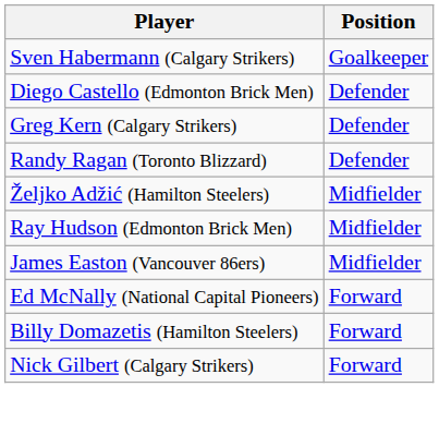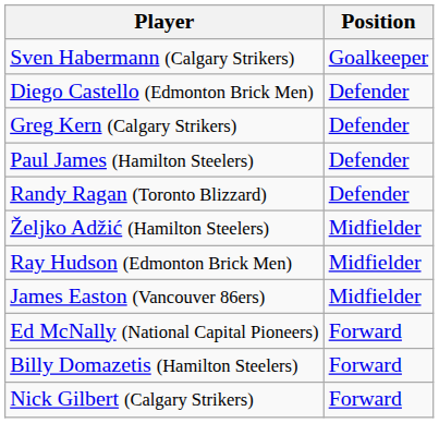 <table class="wikitable">
 <tr>
 <th>Player</th>
 <th>Position</th>
 </tr>
 <tr>
 <td>  <a href='#'>Sven Habermann</a> <small>(Calgary Strikers)</small></td>
 <td><a href='#'>Goalkeeper</a></td>
 </tr>
 <tr>
 <td>  <a href='#'>Diego Castello</a> <small>(Edmonton Brick Men)</small></td>
 <td><a href='#'>Defender</a></td>
 </tr>
 <tr>
 <td>  <a href='#'>Greg Kern</a> <small>(Calgary Strikers)</small></td>
+<td><a href='#'>Defender</a></td>
+</tr>
+<tr>
+<td>  <a href='#'>Paul James</a> <small>(Hamilton Steelers)</small></td>
 <td><a href='#'>Defender</a></td>
 </tr>
 <tr>
 <td>  <a href='#'>Randy Ragan</a> <small>(Toronto Blizzard)</small></td>
 <td><a href='#'>Defender</a></td>
 </tr>
 <tr>
 <td>  <a href='#'>Željko Adžić</a> <small>(Hamilton Steelers)</small></td>
 <td><a href='#'>Midfielder</a></td>
 </tr>
 <tr>
 <td>  <a href='#'>Ray Hudson</a> <small>(Edmonton Brick Men)</small></td>
 <td><a href='#'>Midfielder</a></td>
 </tr>
 <tr>
 <td>  <a href='#'>James Easton</a> <small>(Vancouver 86ers)</small></td>
 <td><a href='#'>Midfielder</a></td>
 </tr>
 <tr>
 <td>  <a href='#'>Ed McNally</a> <small>(National Capital Pioneers)</small></td>
 <td><a href='#'>Forward</a></td>
 </tr>
 <tr>
 <td>  <a href='#'>Billy Domazetis</a> <small>(Hamilton Steelers)</small></td>
 <td><a href='#'>Forward</a></td>
 </tr>
 <tr>
 <td>  <a href='#'>Nick Gilbert</a> <small>(Calgary Strikers)</small></td>
 <td><a href='#'>Forward</a></td>
 </tr>
 </table>
